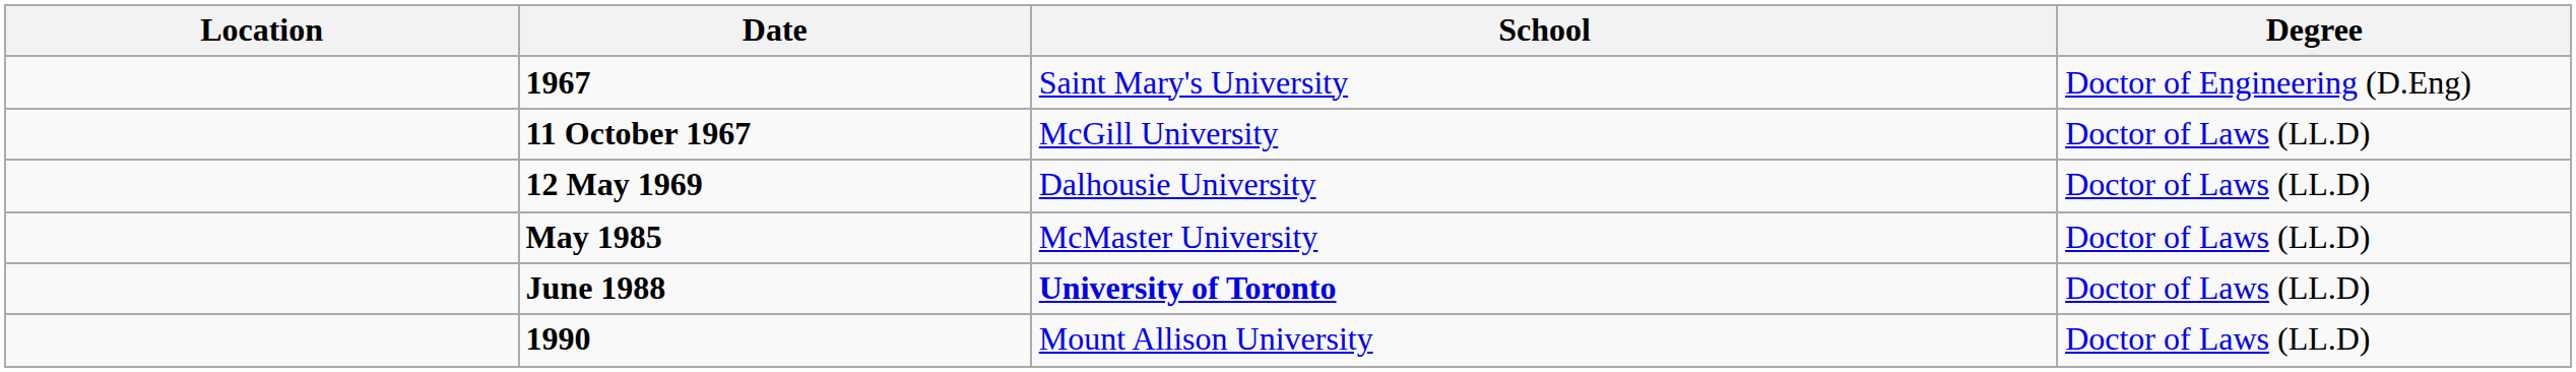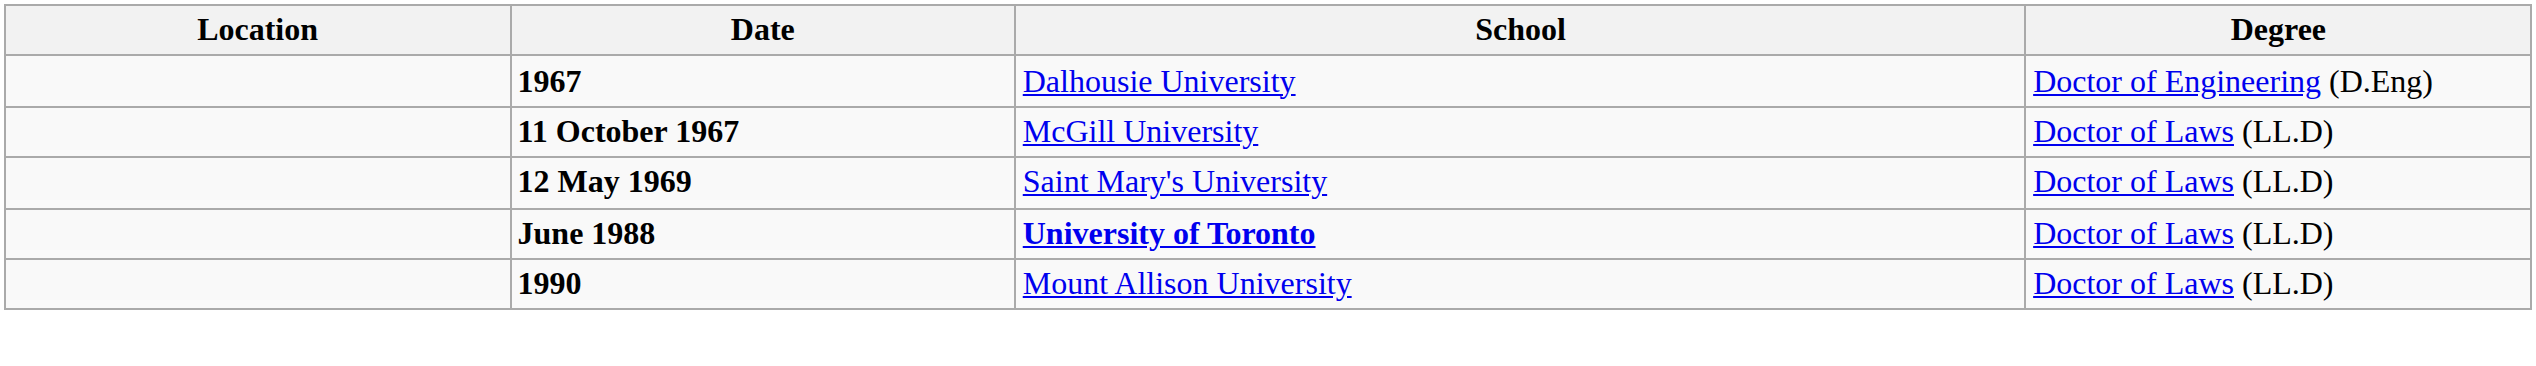 <table class="wikitable" style="width:100%;">
 <tr>
 <th style="width:20%;">Location</th>
 <th style="width:20%;">Date</th>
 <th style="width:40%;">School</th>
 <th style="width:20%;">Degree</th>
 </tr>
 <tr>
 <td></td>
 <td><strong>1967</strong></td>
-<td><a href='#'>Saint Mary's University</a></td>
+<td><a href='#'>Dalhousie University</a></td>
 <td><a href='#'>Doctor of Engineering</a> (D.Eng)</td>
 </tr>
 <tr>
 <td></td>
 <td><strong>11 October 1967</strong></td>
 <td><a href='#'>McGill University</a></td>
 <td><a href='#'>Doctor of Laws</a> (LL.D)</td>
 </tr>
 <tr>
 <td></td>
 <td><strong>12 May 1969</strong></td>
-<td><a href='#'>Dalhousie University</a></td>
-<td><a href='#'>Doctor of Laws</a> (LL.D)</td>
-</tr>
-<tr>
-<td></td>
-<td><strong>May 1985</strong></td>
-<td><a href='#'>McMaster University</a></td>
+<td><a href='#'>Saint Mary's University</a></td>
 <td><a href='#'>Doctor of Laws</a> (LL.D)</td>
 </tr>
 <tr>
 <td></td>
 <td><strong>June 1988</strong></td>
 <td><strong><a href='#'>University of Toronto</a></strong></td>
 <td><a href='#'>Doctor of Laws</a> (LL.D)</td>
 </tr>
 <tr>
 <td></td>
 <td><strong>1990</strong></td>
 <td><a href='#'>Mount Allison University</a></td>
 <td><a href='#'>Doctor of Laws</a> (LL.D)</td>
 </tr>
 <tr>
 </tr>
 </table>
